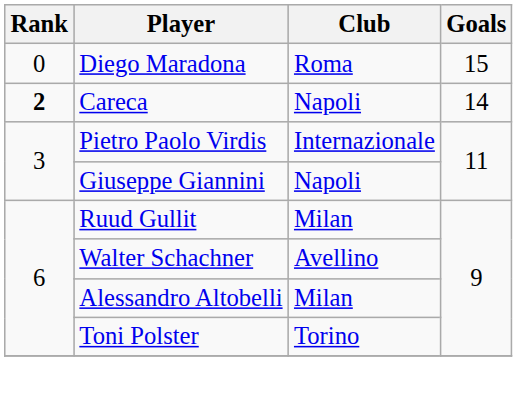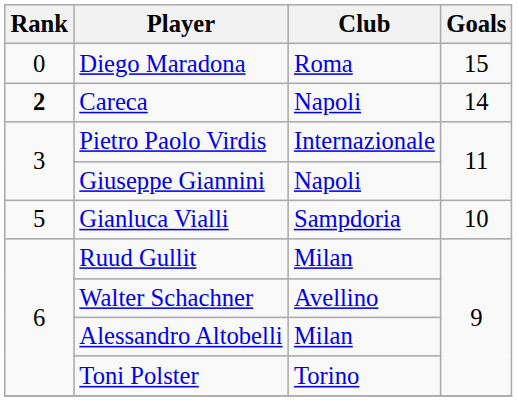 <table class="wikitable" style="text-align:center">
 <tr>
 <th>Rank</th>
 <th>Player</th>
 <th>Club</th>
 <th>Goals</th>
 </tr>
 <tr>
 <td>0</td>
 <td align="left"> <a href='#'>Diego Maradona</a></td>
 <td align="left"><a href='#'>Roma</a></td>
 <td>15</td>
 </tr>
 <tr>
 <td><strong>2</strong></td>
 <td align="left"> <a href='#'>Careca</a></td>
 <td align="left"><a href='#'>Napoli</a></td>
 <td>14</td>
 </tr>
 <tr>
 <td rowspan="2">3</td>
 <td align="left"> <a href='#'>Pietro Paolo Virdis</a></td>
 <td align="left"><a href='#'>Internazionale</a></td>
 <td rowspan="2">11</td>
 </tr>
 <tr>
 <td align="left"> <a href='#'>Giuseppe Giannini</a></td>
 <td align="left"><a href='#'>Napoli</a></td>
 </tr>
 <tr>
+<td>5</td>
+<td align="left"> <a href='#'>Gianluca Vialli</a></td>
+<td align="left"><a href='#'>Sampdoria</a></td>
+<td>10</td>
+</tr>
+<tr>
 <td rowspan="4">6</td>
 <td align="left"> <a href='#'>Ruud Gullit</a></td>
 <td align="left"><a href='#'>Milan</a></td>
 <td rowspan="4">9</td>
 </tr>
 <tr>
 <td align="left"> <a href='#'>Walter Schachner</a></td>
 <td align="left"><a href='#'>Avellino</a></td>
 </tr>
 <tr>
 <td align="left"> <a href='#'>Alessandro Altobelli</a></td>
 <td align="left"><a href='#'>Milan</a></td>
 </tr>
 <tr>
 <td align="left"> <a href='#'>Toni Polster</a></td>
 <td align="left"><a href='#'>Torino</a></td>
 </tr>
 <tr>
 </tr>
 </table>
